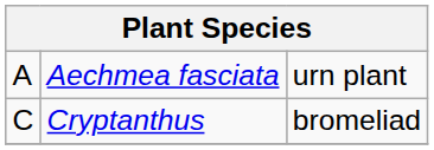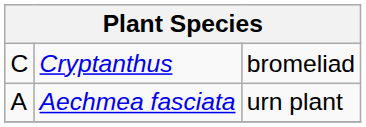 <table class="wikitable" style="clear">
 <tr>
 <th colspan=3><strong>Plant Species</strong><br></th>
+</tr>
+<tr>
+<td>C</td>
+<td><em><a href='#'>Cryptanthus</a></em></td>
+<td>bromeliad</td>
 </tr>
 <tr>
 <td>A</td>
 <td><em><a href='#'>Aechmea fasciata</a></em></td>
 <td>urn plant</td>
 </tr>
 <tr>
-<td>C</td>
-<td><em><a href='#'>Cryptanthus</a></em></td>
-<td>bromeliad</td>
-</tr>
-<tr>
 </tr>
 </table>
